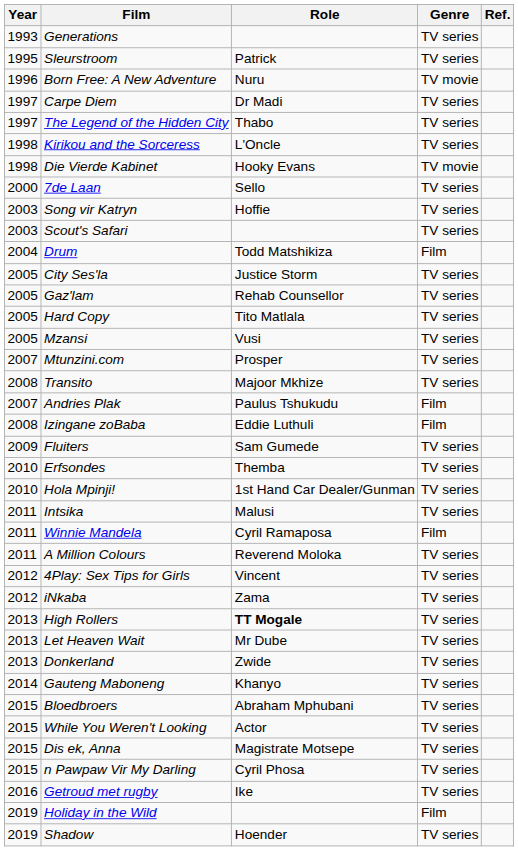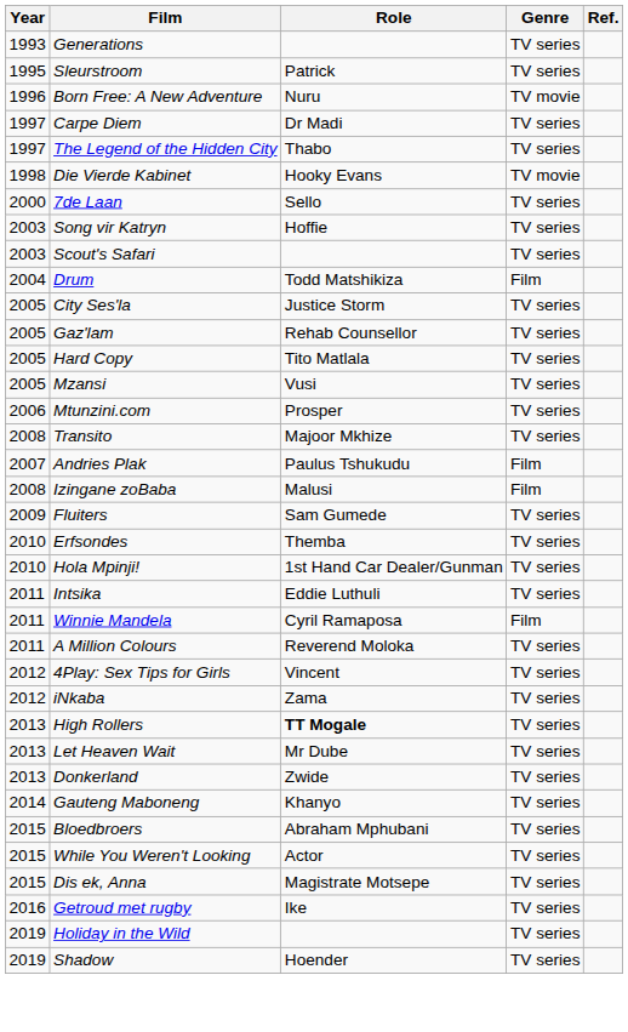 <table class="wikitable">
 <tr>
 <th>Year</th>
 <th>Film</th>
 <th>Role</th>
 <th>Genre</th>
 <th>Ref.</th>
 </tr>
 <tr>
 <td>1993</td>
 <td><em>Generations</em></td>
 <td></td>
 <td>TV series</td>
 <td></td>
 </tr>
 <tr>
 <td>1995</td>
 <td><em>Sleurstroom</em></td>
 <td>Patrick</td>
 <td>TV series</td>
 <td></td>
 </tr>
 <tr>
 <td>1996</td>
 <td><em>Born Free: A New Adventure</em></td>
 <td>Nuru</td>
 <td>TV movie</td>
 <td></td>
 </tr>
 <tr>
 <td>1997</td>
 <td><em>Carpe Diem</em></td>
 <td>Dr Madi</td>
 <td>TV series</td>
 <td></td>
 </tr>
 <tr>
 <td>1997</td>
 <td><em><a href='#'>The Legend of the Hidden City</a></em></td>
 <td>Thabo</td>
-<td>TV series</td>
-<td></td>
-</tr>
-<tr>
-<td>1998</td>
-<td><em><a href='#'>Kirikou and the Sorceress</a></em></td>
-<td>L'Oncle</td>
 <td>TV series</td>
 <td></td>
 </tr>
 <tr>
 <td>1998</td>
 <td><em>Die Vierde Kabinet</em></td>
 <td>Hooky Evans</td>
 <td>TV movie</td>
 <td></td>
 </tr>
 <tr>
 <td>2000</td>
 <td><em><a href='#'>7de Laan</a></em></td>
 <td>Sello</td>
 <td>TV series</td>
 <td></td>
 </tr>
 <tr>
 <td>2003</td>
 <td><em>Song vir Katryn</em></td>
 <td>Hoffie</td>
 <td>TV series</td>
 <td></td>
 </tr>
 <tr>
 <td>2003</td>
 <td><em>Scout's Safari</em></td>
 <td></td>
 <td>TV series</td>
 <td></td>
 </tr>
 <tr>
 <td>2004</td>
 <td><em><a href='#'>Drum</a></em></td>
 <td>Todd Matshikiza</td>
 <td>Film</td>
 <td></td>
 </tr>
 <tr>
 <td>2005</td>
 <td><em>City Ses'la</em></td>
 <td>Justice Storm</td>
 <td>TV series</td>
 <td></td>
 </tr>
 <tr>
 <td>2005</td>
 <td><em>Gaz'lam</em></td>
 <td>Rehab Counsellor</td>
 <td>TV series</td>
 <td></td>
 </tr>
 <tr>
 <td>2005</td>
 <td><em>Hard Copy</em></td>
 <td>Tito Matlala</td>
 <td>TV series</td>
 <td></td>
 </tr>
 <tr>
 <td>2005</td>
 <td><em>Mzansi</em></td>
 <td>Vusi</td>
 <td>TV series</td>
 <td></td>
 </tr>
 <tr>
-<td>2007</td>
+<td>2006</td>
 <td><em>Mtunzini.com</em></td>
 <td>Prosper</td>
 <td>TV series</td>
 <td></td>
 </tr>
 <tr>
 <td>2008</td>
 <td><em>Transito</em></td>
 <td>Majoor Mkhize</td>
 <td>TV series</td>
 <td></td>
 </tr>
 <tr>
 <td>2007</td>
 <td><em>Andries Plak</em></td>
 <td>Paulus Tshukudu</td>
 <td>Film</td>
 <td></td>
 </tr>
 <tr>
 <td>2008</td>
 <td><em>Izingane zoBaba</em></td>
-<td>Eddie Luthuli</td>
+<td>Malusi</td>
 <td>Film</td>
 <td></td>
 </tr>
 <tr>
 <td>2009</td>
 <td><em>Fluiters</em></td>
 <td>Sam Gumede</td>
 <td>TV series</td>
 <td></td>
 </tr>
 <tr>
 <td>2010</td>
 <td><em>Erfsondes</em></td>
 <td>Themba</td>
 <td>TV series</td>
 <td></td>
 </tr>
 <tr>
 <td>2010</td>
 <td><em>Hola Mpinji!</em></td>
 <td>1st Hand Car Dealer/Gunman</td>
 <td>TV series</td>
 <td></td>
 </tr>
 <tr>
 <td>2011</td>
 <td><em>Intsika</em></td>
-<td>Malusi</td>
+<td>Eddie Luthuli</td>
 <td>TV series</td>
 <td></td>
 </tr>
 <tr>
 <td>2011</td>
 <td><em><a href='#'>Winnie Mandela</a></em></td>
 <td>Cyril Ramaposa</td>
 <td>Film</td>
 <td></td>
 </tr>
 <tr>
 <td>2011</td>
 <td><em>A Million Colours</em></td>
 <td>Reverend Moloka</td>
 <td>TV series</td>
 <td></td>
 </tr>
 <tr>
 <td>2012</td>
 <td><em>4Play: Sex Tips for Girls</em></td>
 <td>Vincent</td>
 <td>TV series</td>
 <td></td>
 </tr>
 <tr>
 <td>2012</td>
 <td><em>iNkaba</em></td>
 <td>Zama</td>
 <td>TV series</td>
 <td></td>
 </tr>
 <tr>
 <td>2013</td>
 <td><em>High Rollers</em></td>
 <td><strong>TT Mogale</strong></td>
 <td>TV series</td>
 <td></td>
 </tr>
 <tr>
 <td>2013</td>
 <td><em>Let Heaven Wait</em></td>
 <td>Mr Dube</td>
 <td>TV series</td>
 <td></td>
 </tr>
 <tr>
 <td>2013</td>
 <td><em>Donkerland</em></td>
 <td>Zwide</td>
 <td>TV series</td>
 <td></td>
 </tr>
 <tr>
 <td>2014</td>
 <td><em>Gauteng Maboneng</em></td>
 <td>Khanyo</td>
 <td>TV series</td>
 <td></td>
 </tr>
 <tr>
 <td>2015</td>
 <td><em>Bloedbroers</em></td>
 <td>Abraham Mphubani</td>
 <td>TV series</td>
 <td></td>
 </tr>
 <tr>
 <td>2015</td>
 <td><em>While You Weren't Looking</em></td>
 <td>Actor</td>
 <td>TV series</td>
 <td></td>
 </tr>
 <tr>
 <td>2015</td>
 <td><em>Dis ek, Anna</em></td>
 <td>Magistrate Motsepe</td>
 <td>TV series</td>
 <td></td>
 </tr>
 <tr>
-<td>2015</td>
-<td><em>n Pawpaw Vir My Darling</em></td>
-<td>Cyril Phosa</td>
-<td>TV series</td>
-<td></td>
-</tr>
-<tr>
 <td>2016</td>
 <td><em><a href='#'>Getroud met rugby</a></em></td>
 <td>Ike</td>
 <td>TV series</td>
 <td></td>
 </tr>
 <tr>
 <td>2019</td>
 <td><em><a href='#'>Holiday in the Wild</a></em></td>
 <td></td>
-<td>Film</td>
+<td>TV series</td>
 <td></td>
 </tr>
 <tr>
 <td>2019</td>
 <td><em>Shadow</em></td>
 <td>Hoender</td>
 <td>TV series</td>
 <td></td>
 </tr>
 </table>
